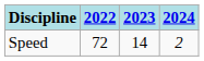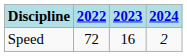 <table class="wikitable" style="text-align: center;">
 <tr>
 <th style="background: #b0e0e6;">Discipline</th>
 <th style="background: #b0e0e6;"><a href='#'>2022</a></th>
 <th style="background: #b0e0e6;"><a href='#'>2023</a></th>
 <th style="background: #b0e0e6;"><a href='#'>2024</a></th>
 </tr>
 <tr>
 <td align="left">Speed</td>
 <td>72</td>
-<td>14</td>
+<td>16</td>
 <td><em>2</em></td>
 </tr>
 </table>
